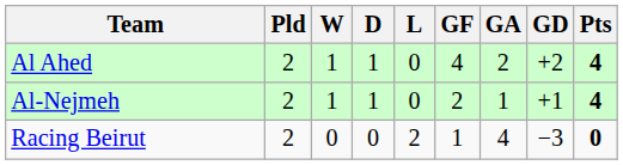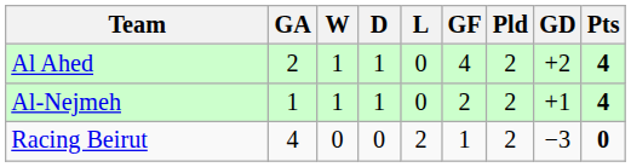 <table class="wikitable" style="text-align: center;">
 <tr>
 <th width=165>Team</th>
-<th width=20>Pld</th>
+<th width=20>GA</th>
 <th width=20>W</th>
 <th width=20>D</th>
 <th width=20>L</th>
 <th width=20>GF</th>
-<th width=20>GA</th>
+<th width=20>Pld</th>
 <th width=20>GD</th>
 <th width=20>Pts</th>
 </tr>
 <tr bgcolor = ccffcc>
 <td style="text-align:left;"> <a href='#'>Al Ahed</a></td>
 <td>2</td>
 <td>1</td>
 <td>1</td>
 <td>0</td>
 <td>4</td>
 <td>2</td>
 <td>+2</td>
 <td><strong>4</strong></td>
 </tr>
 <tr bgcolor = ccffcc>
 <td style="text-align:left;"> <a href='#'>Al-Nejmeh</a></td>
-<td>2</td>
+<td>1</td>
 <td>1</td>
 <td>1</td>
 <td>0</td>
 <td>2</td>
-<td>1</td>
+<td>2</td>
 <td>+1</td>
 <td><strong>4</strong></td>
 </tr>
 <tr>
 <td style="text-align:left;"> <a href='#'>Racing Beirut</a></td>
-<td>2</td>
+<td>4</td>
 <td>0</td>
 <td>0</td>
 <td>2</td>
 <td>1</td>
-<td>4</td>
+<td>2</td>
 <td>−3</td>
 <td><strong>0</strong></td>
 </tr>
 </table>
